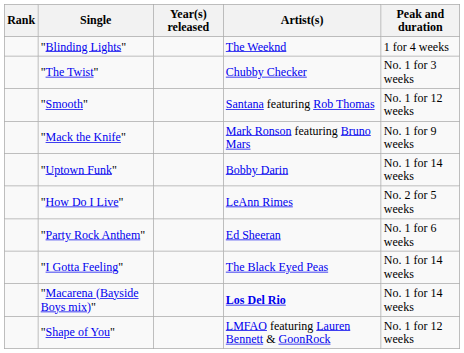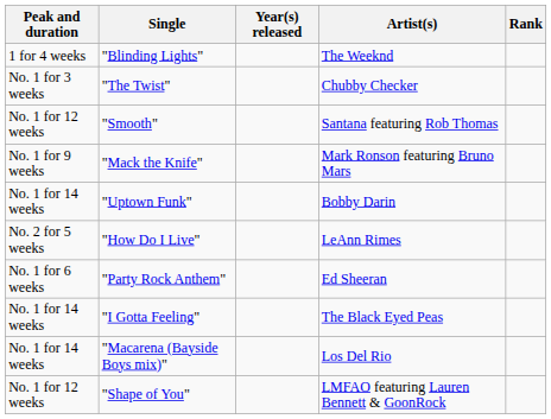 <table class="wikitable">
 <tr>
-<th>Rank</th>
+<th>Peak and duration</th>
 <th>Single</th>
 <th>Year(s) released</th>
 <th>Artist(s)</th>
-<th>Peak and duration</th>
+<th>Rank</th>
 </tr>
 <tr>
-<td></td>
+<td> 1 for 4 weeks</td>
 <td>"<a href='#'>Blinding Lights</a>"</td>
 <td></td>
 <td><a href='#'>The Weeknd</a></td>
-<td> 1 for 4 weeks</td>
+<td></td>
 </tr>
 <tr>
-<td></td>
+<td>No. 1 for 3 weeks</td>
 <td>"<a href='#'>The Twist</a>"</td>
 <td></td>
 <td><a href='#'>Chubby Checker</a></td>
-<td>No. 1 for 3 weeks</td>
+<td></td>
 </tr>
 <tr>
-<td></td>
+<td>No. 1 for 12 weeks</td>
 <td>"<a href='#'>Smooth</a>"</td>
 <td></td>
 <td><a href='#'>Santana</a> featuring <a href='#'>Rob Thomas</a></td>
-<td>No. 1 for 12 weeks</td>
+<td></td>
 </tr>
 <tr>
-<td></td>
+<td>No. 1 for 9 weeks</td>
 <td>"<a href='#'>Mack the Knife</a>"</td>
 <td></td>
 <td><a href='#'>Mark Ronson</a> featuring <a href='#'>Bruno Mars</a></td>
-<td>No. 1 for 9 weeks</td>
+<td></td>
 </tr>
 <tr>
-<td></td>
+<td>No. 1 for 14 weeks</td>
 <td>"<a href='#'>Uptown Funk</a>"</td>
 <td></td>
 <td><a href='#'>Bobby Darin</a></td>
-<td>No. 1 for 14 weeks</td>
+<td></td>
 </tr>
 <tr>
-<td></td>
+<td>No. 2 for 5 weeks</td>
 <td>"<a href='#'>How Do I Live</a>"</td>
 <td></td>
 <td><a href='#'>LeAnn Rimes</a></td>
-<td>No. 2 for 5 weeks</td>
+<td></td>
 </tr>
 <tr>
-<td></td>
+<td>No. 1 for 6 weeks</td>
 <td>"<a href='#'>Party Rock Anthem</a>"</td>
 <td></td>
 <td><a href='#'>Ed Sheeran</a></td>
-<td>No. 1 for 6 weeks</td>
+<td></td>
 </tr>
 <tr>
-<td></td>
+<td>No. 1 for 14 weeks</td>
 <td>"<a href='#'>I Gotta Feeling</a>"</td>
 <td></td>
 <td><a href='#'>The Black Eyed Peas</a></td>
-<td>No. 1 for 14 weeks</td>
+<td></td>
 </tr>
 <tr>
-<td></td>
+<td>No. 1 for 14 weeks</td>
 <td>"<a href='#'>Macarena (Bayside Boys mix)</a>"</td>
 <td></td>
-<td><strong><a href='#'>Los Del Rio</a></strong></td>
-<td>No. 1 for 14 weeks</td>
+<td><a href='#'>Los Del Rio</a></td>
+<td></td>
 </tr>
 <tr>
-<td></td>
+<td>No. 1 for 12 weeks</td>
 <td>"<a href='#'>Shape of You</a>"</td>
 <td></td>
 <td><a href='#'>LMFAO</a> featuring <a href='#'>Lauren Bennett</a> & <a href='#'>GoonRock</a></td>
-<td>No. 1 for 12 weeks</td>
+<td></td>
 </tr>
 </table>
